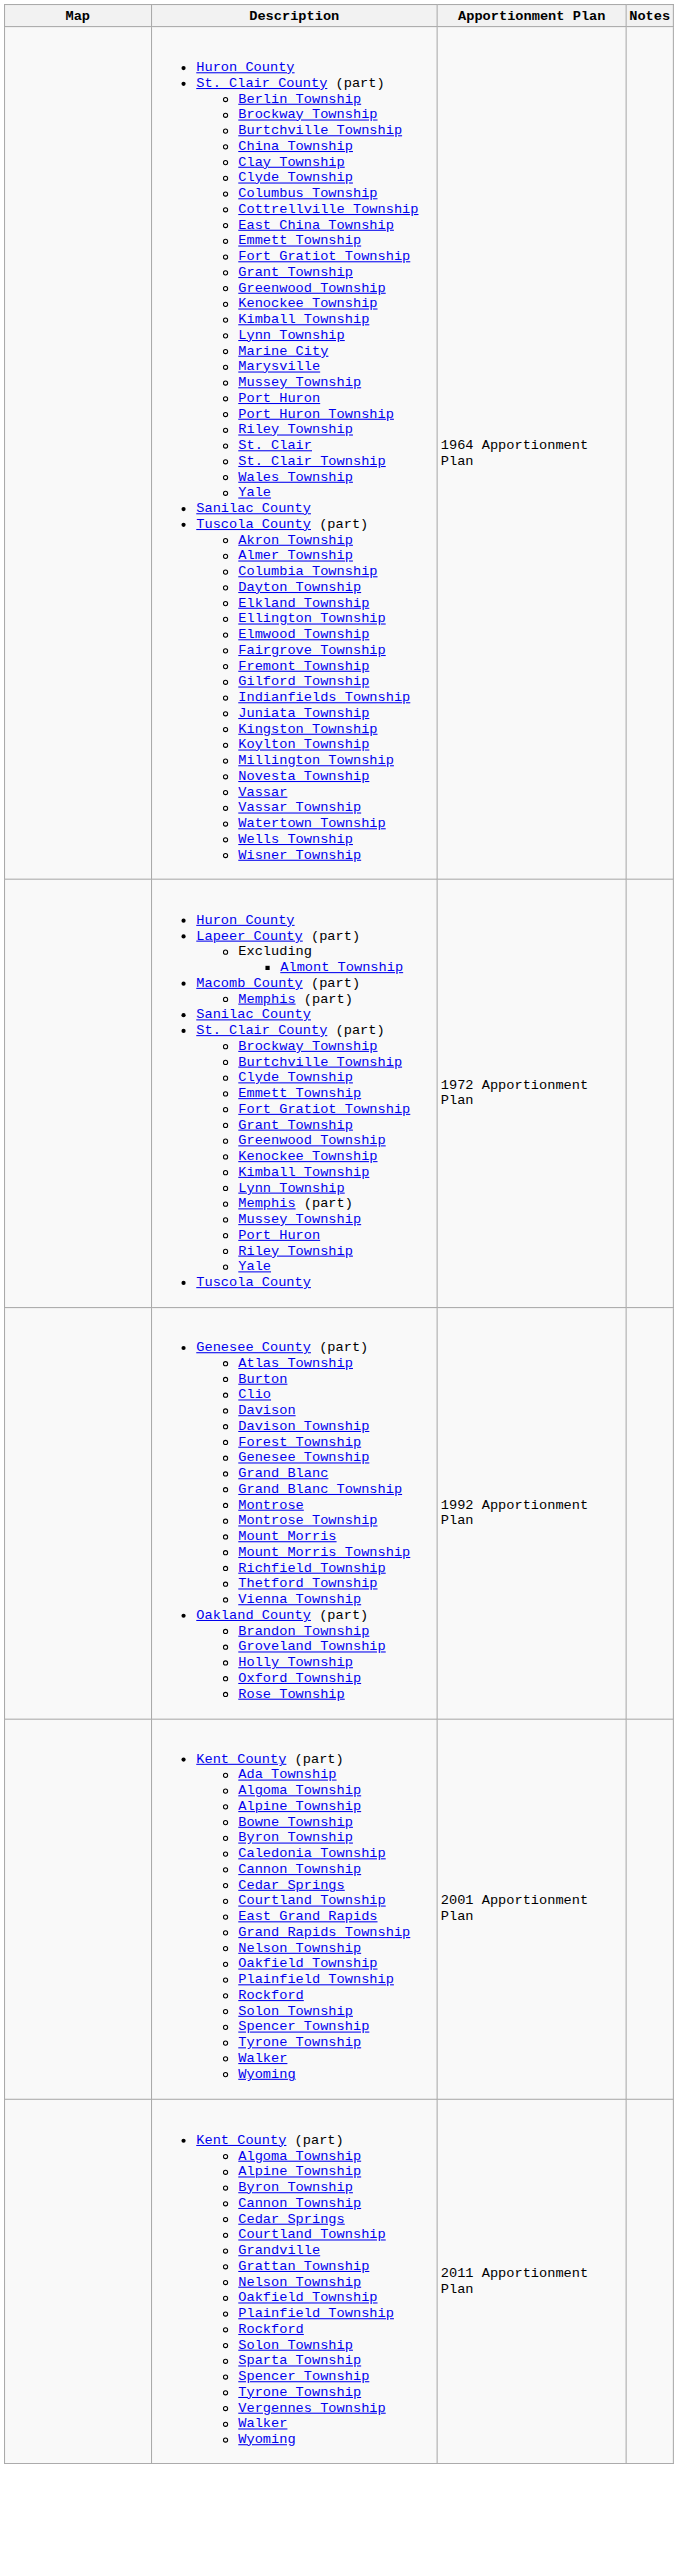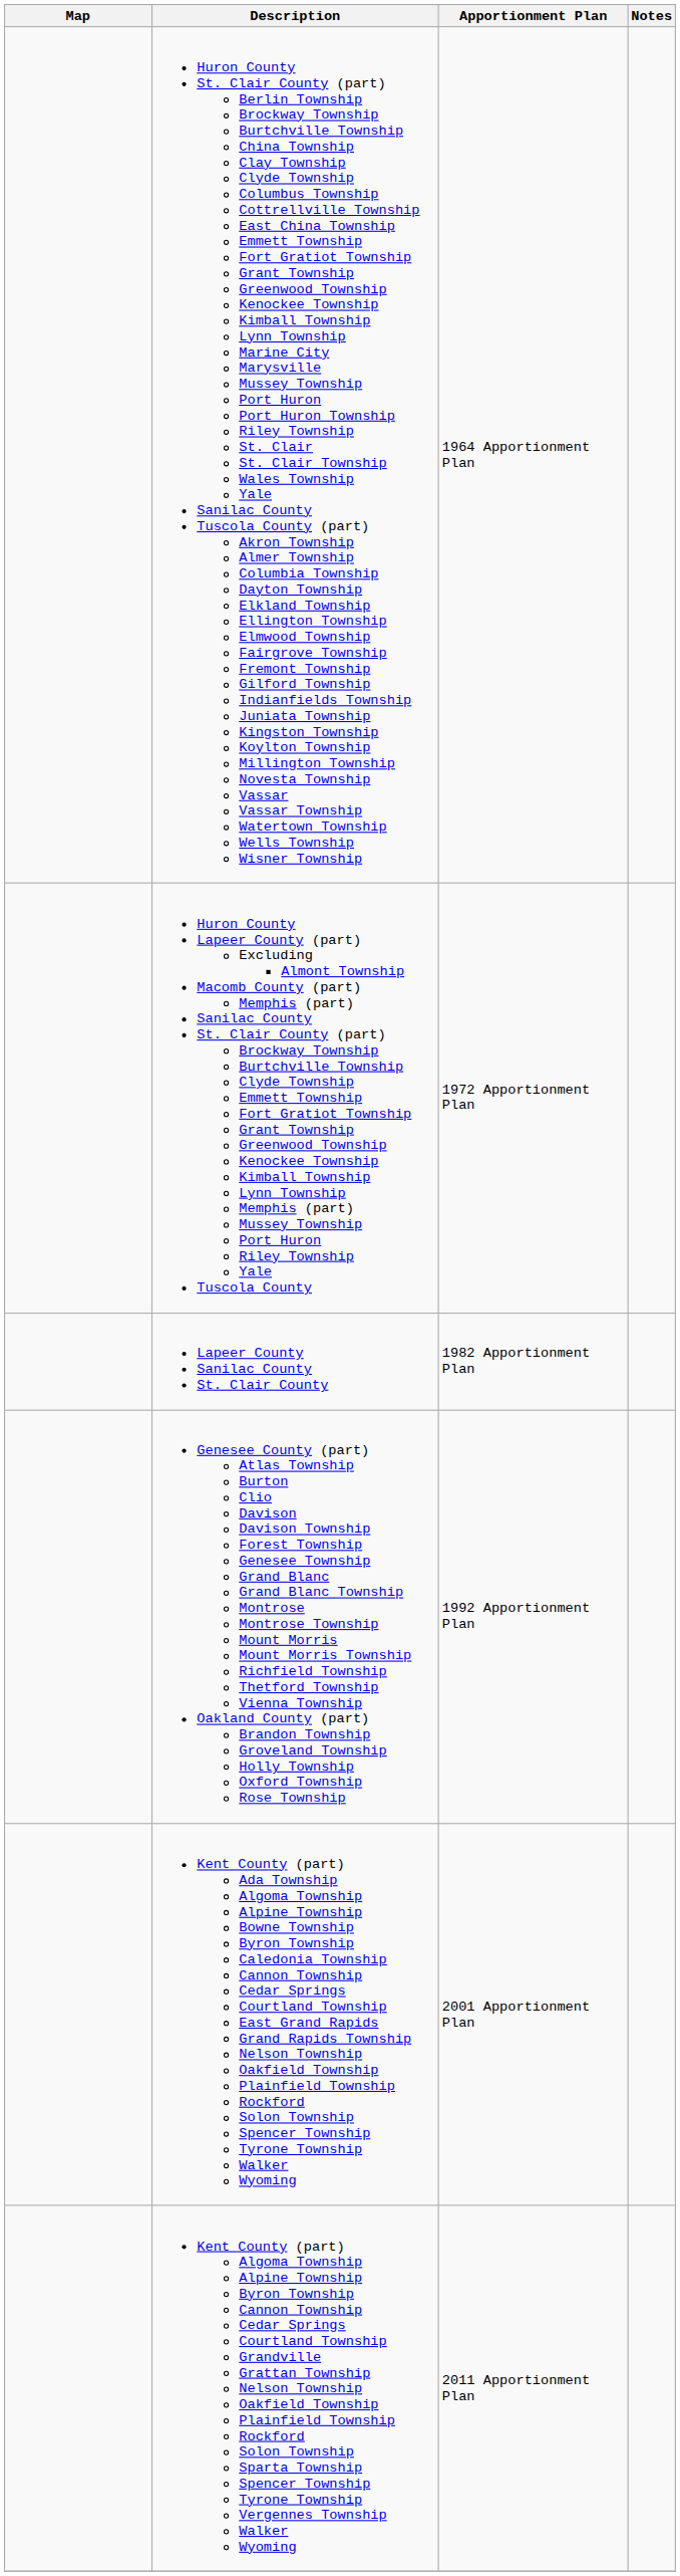 <table class="wikitable sortable">
 <tr>
 <th style="width:100pt;">Map</th>
 <th style="width:200pt;">Description</th>
 <th style="width:130pt;">Apportionment Plan</th>
 <th style="width:15pt;">Notes</th>
 </tr>
 <tr>
 <td></td>
 <td><br><ul><li><a href='#'>Huron County</a></li><li><a href='#'>St. Clair County</a> (part)<ul><li><a href='#'>Berlin Township</a></li><li><a href='#'>Brockway Township</a></li><li><a href='#'>Burtchville Township</a></li><li><a href='#'>China Township</a></li><li><a href='#'>Clay Township</a></li><li><a href='#'>Clyde Township</a></li><li><a href='#'>Columbus Township</a></li><li><a href='#'>Cottrellville Township</a></li><li><a href='#'>East China Township</a></li><li><a href='#'>Emmett Township</a></li><li><a href='#'>Fort Gratiot Township</a></li><li><a href='#'>Grant Township</a></li><li><a href='#'>Greenwood Township</a></li><li><a href='#'>Kenockee Township</a></li><li><a href='#'>Kimball Township</a></li><li><a href='#'>Lynn Township</a></li><li><a href='#'>Marine City</a></li><li><a href='#'>Marysville</a></li><li><a href='#'>Mussey Township</a></li><li><a href='#'>Port Huron</a></li><li><a href='#'>Port Huron Township</a></li><li><a href='#'>Riley Township</a></li><li><a href='#'>St. Clair</a></li><li><a href='#'>St. Clair Township</a></li><li><a href='#'>Wales Township</a></li><li><a href='#'>Yale</a></li></ul></li><li><a href='#'>Sanilac County</a></li><li><a href='#'>Tuscola County</a> (part)<ul><li><a href='#'>Akron Township</a></li><li><a href='#'>Almer Township</a></li><li><a href='#'>Columbia Township</a></li><li><a href='#'>Dayton Township</a></li><li><a href='#'>Elkland Township</a></li><li><a href='#'>Ellington Township</a></li><li><a href='#'>Elmwood Township</a></li><li><a href='#'>Fairgrove Township</a></li><li><a href='#'>Fremont Township</a></li><li><a href='#'>Gilford Township</a></li><li><a href='#'>Indianfields Township</a></li><li><a href='#'>Juniata Township</a></li><li><a href='#'>Kingston Township</a></li><li><a href='#'>Koylton Township</a></li><li><a href='#'>Millington Township</a></li><li><a href='#'>Novesta Township</a></li><li><a href='#'>Vassar</a></li><li><a href='#'>Vassar Township</a></li><li><a href='#'>Watertown Township</a></li><li><a href='#'>Wells Township</a></li><li><a href='#'>Wisner Township</a></li></ul></li></ul></td>
 <td>1964 Apportionment Plan</td>
 <td></td>
 </tr>
 <tr>
 <td></td>
 <td><br><ul><li><a href='#'>Huron County</a></li><li><a href='#'>Lapeer County</a> (part)<ul><li>Excluding<ul><li><a href='#'>Almont Township</a></li></ul></li></ul></li><li><a href='#'>Macomb County</a> (part)<ul><li><a href='#'>Memphis</a> (part)</li></ul></li><li><a href='#'>Sanilac County</a></li><li><a href='#'>St. Clair County</a> (part)<ul><li><a href='#'>Brockway Township</a></li><li><a href='#'>Burtchville Township</a></li><li><a href='#'>Clyde Township</a></li><li><a href='#'>Emmett Township</a></li><li><a href='#'>Fort Gratiot Township</a></li><li><a href='#'>Grant Township</a></li><li><a href='#'>Greenwood Township</a></li><li><a href='#'>Kenockee Township</a></li><li><a href='#'>Kimball Township</a></li><li><a href='#'>Lynn Township</a></li><li><a href='#'>Memphis</a> (part)</li><li><a href='#'>Mussey Township</a></li><li><a href='#'>Port Huron</a></li><li><a href='#'>Riley Township</a></li><li><a href='#'>Yale</a></li></ul></li><li><a href='#'>Tuscola County</a></li></ul></td>
 <td>1972 Apportionment Plan</td>
+<td></td>
+</tr>
+<tr>
+<td></td>
+<td><br><ul><li><a href='#'>Lapeer County</a></li><li><a href='#'>Sanilac County</a></li><li><a href='#'>St. Clair County</a></li></ul></td>
+<td>1982 Apportionment Plan</td>
 <td></td>
 </tr>
 <tr>
 <td></td>
 <td><br><ul><li><a href='#'>Genesee County</a> (part)<ul><li><a href='#'>Atlas Township</a></li><li><a href='#'>Burton</a></li><li><a href='#'>Clio</a></li><li><a href='#'>Davison</a></li><li><a href='#'>Davison Township</a></li><li><a href='#'>Forest Township</a></li><li><a href='#'>Genesee Township</a></li><li><a href='#'>Grand Blanc</a></li><li><a href='#'>Grand Blanc Township</a></li><li><a href='#'>Montrose</a></li><li><a href='#'>Montrose Township</a></li><li><a href='#'>Mount Morris</a></li><li><a href='#'>Mount Morris Township</a></li><li><a href='#'>Richfield Township</a></li><li><a href='#'>Thetford Township</a></li><li><a href='#'>Vienna Township</a></li></ul></li><li><a href='#'>Oakland County</a> (part)<ul><li><a href='#'>Brandon Township</a></li><li><a href='#'>Groveland Township</a></li><li><a href='#'>Holly Township</a></li><li><a href='#'>Oxford Township</a></li><li><a href='#'>Rose Township</a></li></ul></li></ul></td>
 <td>1992 Apportionment Plan</td>
 <td></td>
 </tr>
 <tr>
 <td></td>
 <td><br><ul><li><a href='#'>Kent County</a> (part)<ul><li><a href='#'>Ada Township</a></li><li><a href='#'>Algoma Township</a></li><li><a href='#'>Alpine Township</a></li><li><a href='#'>Bowne Township</a></li><li><a href='#'>Byron Township</a></li><li><a href='#'>Caledonia Township</a></li><li><a href='#'>Cannon Township</a></li><li><a href='#'>Cedar Springs</a></li><li><a href='#'>Courtland Township</a></li><li><a href='#'>East Grand Rapids</a></li><li><a href='#'>Grand Rapids Township</a></li><li><a href='#'>Nelson Township</a></li><li><a href='#'>Oakfield Township</a></li><li><a href='#'>Plainfield Township</a></li><li><a href='#'>Rockford</a></li><li><a href='#'>Solon Township</a></li><li><a href='#'>Spencer Township</a></li><li><a href='#'>Tyrone Township</a></li><li><a href='#'>Walker</a></li><li><a href='#'>Wyoming</a></li></ul></li></ul></td>
 <td>2001 Apportionment Plan</td>
 <td></td>
 </tr>
 <tr>
 <td></td>
 <td><br><ul><li><a href='#'>Kent County</a> (part)<ul><li><a href='#'>Algoma Township</a></li><li><a href='#'>Alpine Township</a></li><li><a href='#'>Byron Township</a></li><li><a href='#'>Cannon Township</a></li><li><a href='#'>Cedar Springs</a></li><li><a href='#'>Courtland Township</a></li><li><a href='#'>Grandville</a></li><li><a href='#'>Grattan Township</a></li><li><a href='#'>Nelson Township</a></li><li><a href='#'>Oakfield Township</a></li><li><a href='#'>Plainfield Township</a></li><li><a href='#'>Rockford</a></li><li><a href='#'>Solon Township</a></li><li><a href='#'>Sparta Township</a></li><li><a href='#'>Spencer Township</a></li><li><a href='#'>Tyrone Township</a></li><li><a href='#'>Vergennes Township</a></li><li><a href='#'>Walker</a></li><li><a href='#'>Wyoming</a></li></ul></li></ul></td>
 <td>2011 Apportionment Plan</td>
 <td></td>
 </tr>
 <tr>
 </tr>
 </table>
